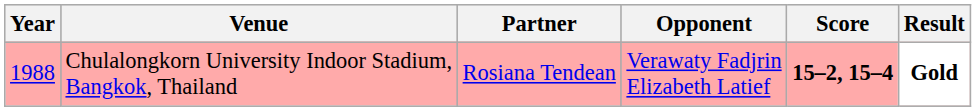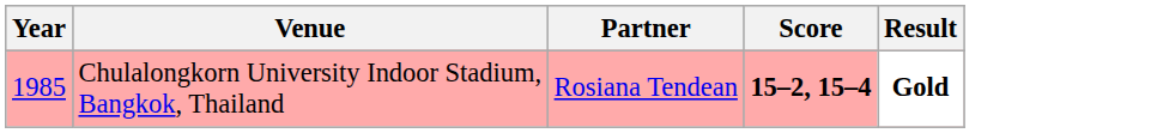 <table class="sortable wikitable" style="font-size: 90%;">
 <tr>
 <th>Year</th>
 <th>Venue</th>
 <th>Partner</th>
-<th>Opponent</th>
 <th>Score</th>
 <th>Result</th>
 </tr>
 <tr style="background:#FFAAAA">
-<td align="center"><a href='#'>1988</a></td>
+<td align="center"><a href='#'>1985</a></td>
 <td align="left">Chulalongkorn University Indoor Stadium,<br> <a href='#'>Bangkok</a>, Thailand</td>
 <td align="left"> <a href='#'>Rosiana Tendean</a></td>
-<td align="left"> <a href='#'>Verawaty Fadjrin</a><br> <a href='#'>Elizabeth Latief</a></td>
 <td align="left"><strong>15–2, 15–4</strong></td>
 <td style="text-align: center; background:white"> <strong>Gold</strong></td>
 </tr>
 </table>
